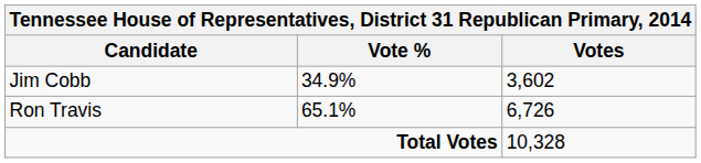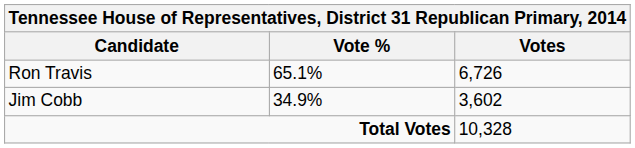 <table class="wikitable">
 <tr>
 <th colspan="3">Tennessee House of Representatives, District 31 Republican Primary, 2014</th>
 </tr>
 <tr>
 <th>Candidate</th>
 <th>Vote %</th>
 <th>Votes</th>
 </tr>
 <tr>
+<td>Ron Travis</td>
+<td>65.1%</td>
+<td>6,726</td>
+</tr>
+<tr>
 <td>Jim Cobb</td>
 <td>34.9%</td>
 <td>3,602</td>
-</tr>
-<tr>
-<td>Ron Travis</td>
-<td>65.1%</td>
-<td>6,726</td>
 </tr>
 <tr>
 <td colspan="2" align="right"><strong>Total Votes</strong></td>
 <td>10,328</td>
 </tr>
 </table>
